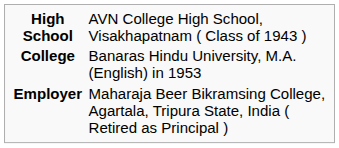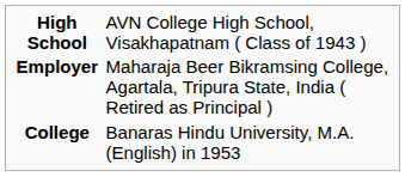 <table class="infobox" style="width:22em">
 <tr>
 <th>High School</th>
 <td>AVN College High School, Visakhapatnam ( Class of 1943 )</td>
 </tr>
 <tr>
+<th>Employer</th>
+<td>Maharaja Beer Bikramsing College, Agartala, Tripura State, India ( Retired as Principal )</td>
+</tr>
+<tr>
 <th>College</th>
 <td>Banaras Hindu University, M.A.(English) in 1953</td>
 </tr>
-<tr>
-<th>Employer</th>
-<td>Maharaja Beer Bikramsing College, Agartala, Tripura State, India ( Retired as Principal )</td>
-</tr>
 </table>
